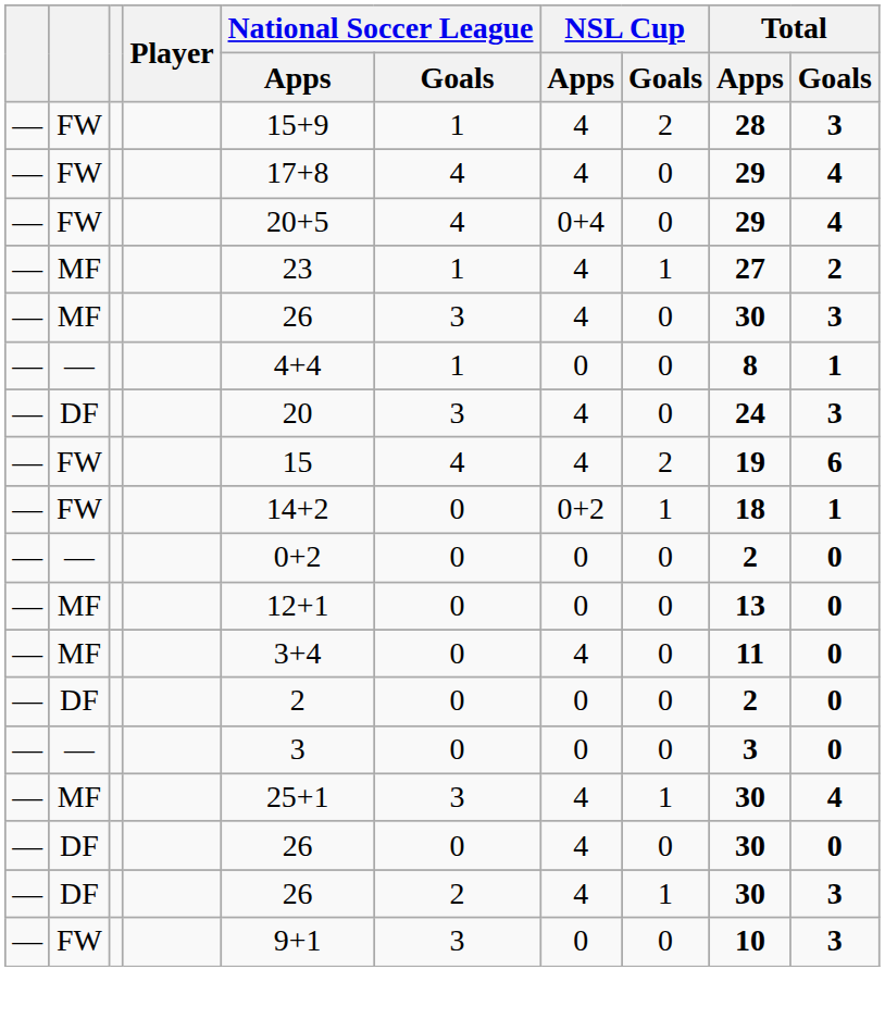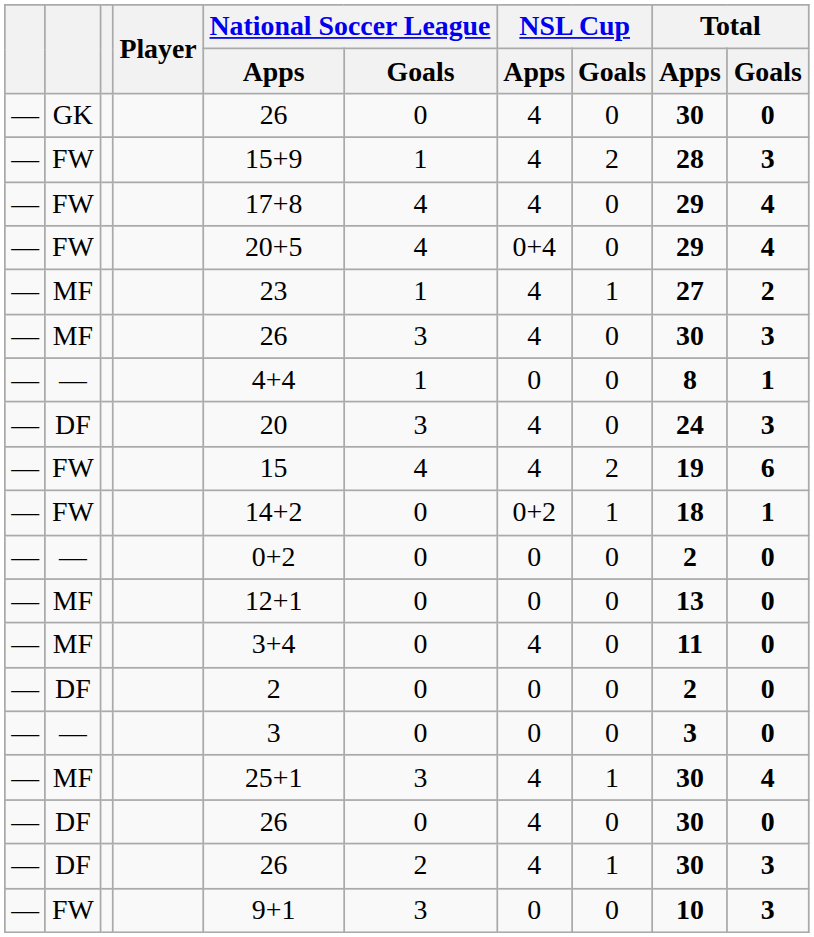 <table class="wikitable sortable" style="text-align:center">
 <tr>
 <th rowspan="2"></th>
 <th rowspan="2"></th>
 <th rowspan="2"></th>
 <th rowspan="2">Player</th>
 <th colspan="2"><a href='#'>National Soccer League</a></th>
 <th colspan="2"><a href='#'>NSL Cup</a></th>
 <th colspan="2">Total</th>
 </tr>
 <tr>
 <th>Apps</th>
 <th>Goals</th>
 <th>Apps</th>
 <th>Goals</th>
 <th>Apps</th>
 <th>Goals</th>
+</tr>
+<tr>
+<td>—</td>
+<td>GK</td>
+<td></td>
+<td align="left"></td>
+<td>26</td>
+<td>0</td>
+<td>4</td>
+<td>0</td>
+<td><strong>30</strong></td>
+<td><strong>0</strong></td>
 </tr>
 <tr>
 <td>—</td>
 <td>FW</td>
 <td></td>
 <td align="left"></td>
 <td>15+9</td>
 <td>1</td>
 <td>4</td>
 <td>2</td>
 <td><strong>28</strong></td>
 <td><strong>3</strong></td>
 </tr>
 <tr>
 <td>—</td>
 <td>FW</td>
 <td></td>
 <td align="left"></td>
 <td>17+8</td>
 <td>4</td>
 <td>4</td>
 <td>0</td>
 <td><strong>29</strong></td>
 <td><strong>4</strong></td>
 </tr>
 <tr>
 <td>—</td>
 <td>FW</td>
 <td></td>
 <td align="left"></td>
 <td>20+5</td>
 <td>4</td>
 <td>0+4</td>
 <td>0</td>
 <td><strong>29</strong></td>
 <td><strong>4</strong></td>
 </tr>
 <tr>
 <td>—</td>
 <td>MF</td>
 <td></td>
 <td align="left"></td>
 <td>23</td>
 <td>1</td>
 <td>4</td>
 <td>1</td>
 <td><strong>27</strong></td>
 <td><strong>2</strong></td>
 </tr>
 <tr>
 <td>—</td>
 <td>MF</td>
 <td></td>
 <td align="left"></td>
 <td>26</td>
 <td>3</td>
 <td>4</td>
 <td>0</td>
 <td><strong>30</strong></td>
 <td><strong>3</strong></td>
 </tr>
 <tr>
 <td>—</td>
 <td>—</td>
 <td></td>
 <td align="left"></td>
 <td>4+4</td>
 <td>1</td>
 <td>0</td>
 <td>0</td>
 <td><strong>8</strong></td>
 <td><strong>1</strong></td>
 </tr>
 <tr>
 <td>—</td>
 <td>DF</td>
 <td></td>
 <td align="left"></td>
 <td>20</td>
 <td>3</td>
 <td>4</td>
 <td>0</td>
 <td><strong>24</strong></td>
 <td><strong>3</strong></td>
 </tr>
 <tr>
 <td>—</td>
 <td>FW</td>
 <td></td>
 <td align="left"></td>
 <td>15</td>
 <td>4</td>
 <td>4</td>
 <td>2</td>
 <td><strong>19</strong></td>
 <td><strong>6</strong></td>
 </tr>
 <tr>
 <td>—</td>
 <td>FW</td>
 <td></td>
 <td align="left"></td>
 <td>14+2</td>
 <td>0</td>
 <td>0+2</td>
 <td>1</td>
 <td><strong>18</strong></td>
 <td><strong>1</strong></td>
 </tr>
 <tr>
 <td>—</td>
 <td>—</td>
 <td></td>
 <td align="left"></td>
 <td>0+2</td>
 <td>0</td>
 <td>0</td>
 <td>0</td>
 <td><strong>2</strong></td>
 <td><strong>0</strong></td>
 </tr>
 <tr>
 <td>—</td>
 <td>MF</td>
 <td></td>
 <td align="left"></td>
 <td>12+1</td>
 <td>0</td>
 <td>0</td>
 <td>0</td>
 <td><strong>13</strong></td>
 <td><strong>0</strong></td>
 </tr>
 <tr>
 <td>—</td>
 <td>MF</td>
 <td></td>
 <td align="left"></td>
 <td>3+4</td>
 <td>0</td>
 <td>4</td>
 <td>0</td>
 <td><strong>11</strong></td>
 <td><strong>0</strong></td>
 </tr>
 <tr>
 <td>—</td>
 <td>DF</td>
 <td></td>
 <td align="left"></td>
 <td>2</td>
 <td>0</td>
 <td>0</td>
 <td>0</td>
 <td><strong>2</strong></td>
 <td><strong>0</strong></td>
 </tr>
 <tr>
 <td>—</td>
 <td>—</td>
 <td></td>
 <td align="left"></td>
 <td>3</td>
 <td>0</td>
 <td>0</td>
 <td>0</td>
 <td><strong>3</strong></td>
 <td><strong>0</strong></td>
 </tr>
 <tr>
 <td>—</td>
 <td>MF</td>
 <td></td>
 <td align="left"></td>
 <td>25+1</td>
 <td>3</td>
 <td>4</td>
 <td>1</td>
 <td><strong>30</strong></td>
 <td><strong>4</strong></td>
 </tr>
 <tr>
 <td>—</td>
 <td>DF</td>
 <td></td>
 <td align="left"></td>
 <td>26</td>
 <td>0</td>
 <td>4</td>
 <td>0</td>
 <td><strong>30</strong></td>
 <td><strong>0</strong></td>
 </tr>
 <tr>
 <td>—</td>
 <td>DF</td>
 <td></td>
 <td align="left"></td>
 <td>26</td>
 <td>2</td>
 <td>4</td>
 <td>1</td>
 <td><strong>30</strong></td>
 <td><strong>3</strong></td>
 </tr>
 <tr>
 <td>—</td>
 <td>FW</td>
 <td></td>
 <td align="left"></td>
 <td>9+1</td>
 <td>3</td>
 <td>0</td>
 <td>0</td>
 <td><strong>10</strong></td>
 <td><strong>3</strong></td>
 </tr>
 </table>
